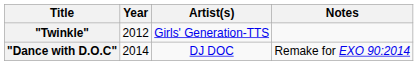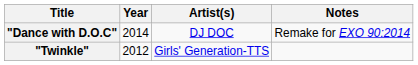 <table class="wikitable plainrowheaders" style="text-align:center;">
 <tr>
 <th>Title</th>
 <th>Year</th>
 <th>Artist(s)</th>
 <th>Notes</th>
 </tr>
 <tr>
+<th scope="row">"Dance with D.O.C"</th>
+<td>2014</td>
+<td><a href='#'>DJ DOC</a></td>
+<td>Remake for <em><a href='#'>EXO 90:2014</a></em></td>
+</tr>
+<tr>
 <th scope="row">"Twinkle"</th>
 <td>2012</td>
 <td><a href='#'>Girls' Generation-TTS</a></td>
 <td></td>
 </tr>
-<tr>
-<th scope="row">"Dance with D.O.C"</th>
-<td>2014</td>
-<td><a href='#'>DJ DOC</a></td>
-<td>Remake for <em><a href='#'>EXO 90:2014</a></em></td>
-</tr>
 </table>
